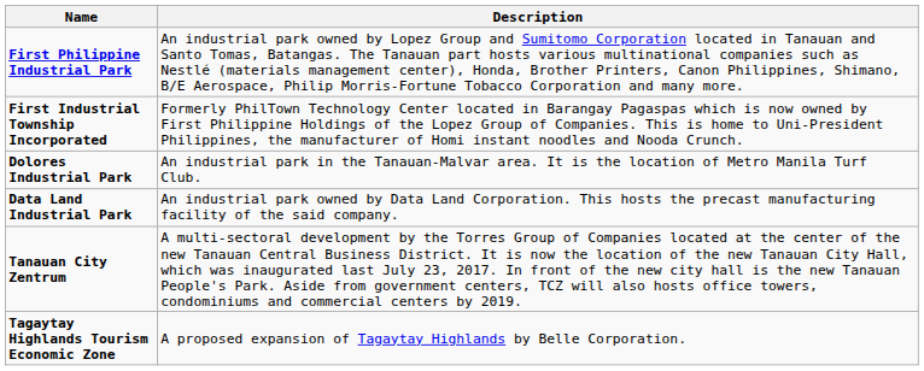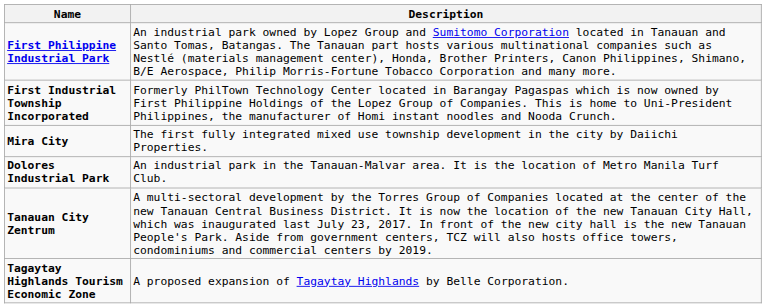 <table class=wikitable>
 <tr>
 <th>Name</th>
 <th>Description</th>
 </tr>
 <tr>
 <td><strong><a href='#'>First Philippine Industrial Park</a></strong></td>
 <td>An industrial park owned by Lopez Group and <a href='#'>Sumitomo Corporation</a> located in Tanauan and Santo Tomas, Batangas. The Tanauan part hosts various multinational companies such as Nestlé (materials management center), Honda, Brother Printers, Canon Philippines, Shimano, B/E Aerospace, Philip Morris-Fortune Tobacco Corporation and many more.</td>
 </tr>
 <tr>
 <td><strong>First Industrial Township Incorporated</strong></td>
 <td>Formerly PhilTown Technology Center located in Barangay Pagaspas which is now owned by First Philippine Holdings of the Lopez Group of Companies. This is home to Uni-President Philippines, the manufacturer of Homi instant noodles and Nooda Crunch.</td>
 </tr>
 <tr>
+<td><strong>Mira City</strong></td>
+<td>The first fully integrated mixed use township development in the city by Daiichi Properties.</td>
+</tr>
+<tr>
 <td><strong>Dolores Industrial Park</strong></td>
 <td>An industrial park in the Tanauan-Malvar area. It is the location of Metro Manila Turf Club.</td>
-</tr>
-<tr>
-<td><strong>Data Land Industrial Park</strong></td>
-<td>An industrial park owned by Data Land Corporation. This hosts the precast manufacturing facility of the said company.</td>
 </tr>
 <tr>
 <td><strong>Tanauan City Zentrum</strong></td>
 <td>A multi-sectoral development by the Torres Group of Companies located at the center of the new Tanauan Central Business District. It is now the location of the new Tanauan City Hall, which was inaugurated last July 23, 2017. In front of the new city hall is the new Tanauan People's Park. Aside from government centers, TCZ will also hosts office towers, condominiums and commercial centers by 2019.</td>
 </tr>
 <tr>
 <td><strong>Tagaytay Highlands Tourism Economic Zone</strong></td>
 <td>A proposed expansion of <a href='#'>Tagaytay Highlands</a> by Belle Corporation.</td>
 </tr>
 </table>
